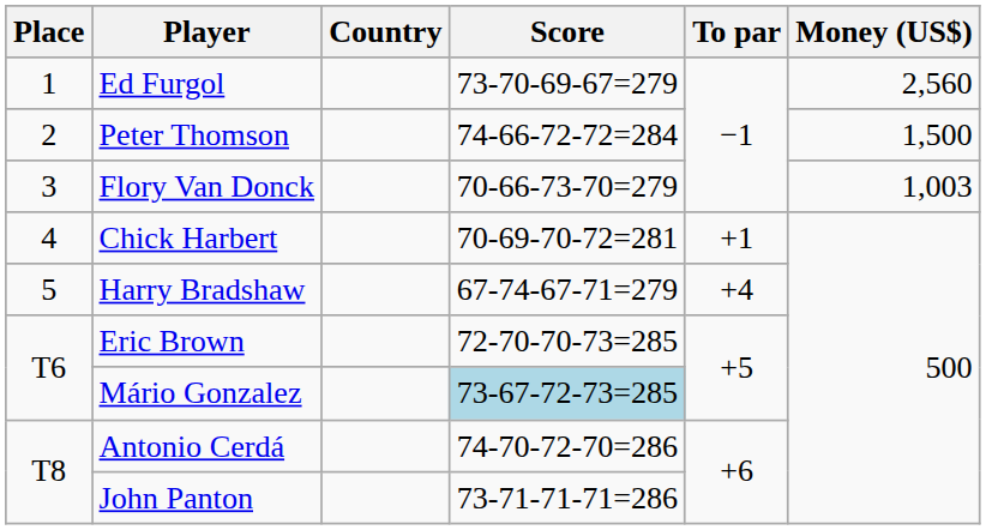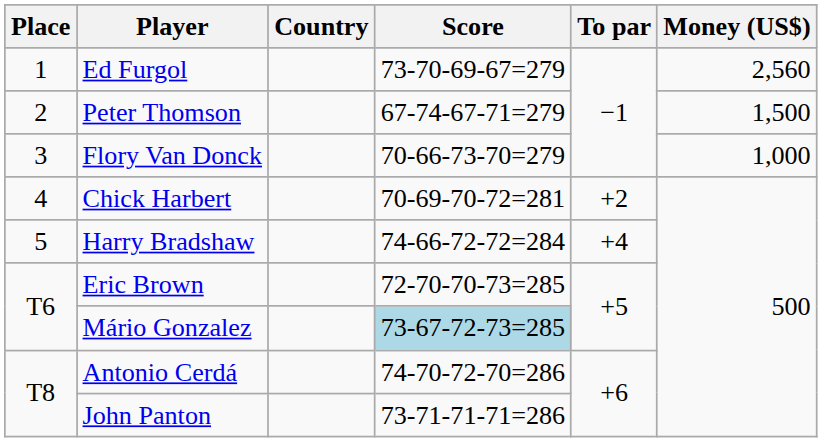 <table class="wikitable" style="font-size:95%;">
 <tr>
 <th>Place</th>
 <th>Player</th>
 <th>Country</th>
 <th>Score</th>
 <th>To par</th>
 <th>Money (US$)</th>
 </tr>
 <tr>
 <td align=center>1</td>
 <td><a href='#'>Ed Furgol</a></td>
 <td></td>
 <td>73-70-69-67=279</td>
 <td align=center rowspan=3>−1</td>
 <td align=right>2,560</td>
 </tr>
 <tr>
 <td align=center>2</td>
 <td><a href='#'>Peter Thomson</a></td>
 <td></td>
-<td>74-66-72-72=284</td>
+<td>67-74-67-71=279</td>
 <td align=right>1,500</td>
 </tr>
 <tr>
 <td align=center>3</td>
 <td><a href='#'>Flory Van Donck</a></td>
 <td></td>
 <td>70-66-73-70=279</td>
-<td align=right>1,003</td>
+<td align=right>1,000</td>
 </tr>
 <tr>
 <td align=center>4</td>
 <td><a href='#'>Chick Harbert</a></td>
 <td></td>
 <td>70-69-70-72=281</td>
-<td align=center>+1</td>
+<td align=center>+2</td>
 <td rowspan=6 align=right>500</td>
 </tr>
 <tr>
 <td align=center>5</td>
 <td><a href='#'>Harry Bradshaw</a></td>
 <td></td>
-<td>67-74-67-71=279</td>
+<td>74-66-72-72=284</td>
 <td align=center>+4</td>
 </tr>
 <tr>
 <td rowspan=2 align=center>T6</td>
 <td><a href='#'>Eric Brown</a></td>
 <td></td>
 <td>72-70-70-73=285</td>
 <td rowspan=2 align=center>+5</td>
 </tr>
 <tr>
 <td><a href='#'>Mário Gonzalez</a></td>
 <td></td>
 <td style="background: lightblue;">73-67-72-73=285</td>
 </tr>
 <tr>
 <td rowspan=2 align=center>T8</td>
 <td><a href='#'>Antonio Cerdá</a></td>
 <td></td>
 <td>74-70-72-70=286</td>
 <td rowspan=2 align=center>+6</td>
 </tr>
 <tr>
 <td [John Panton (golfer)><a href='#'>John Panton</a></td>
 <td></td>
 <td>73-71-71-71=286</td>
 </tr>
 </table>
